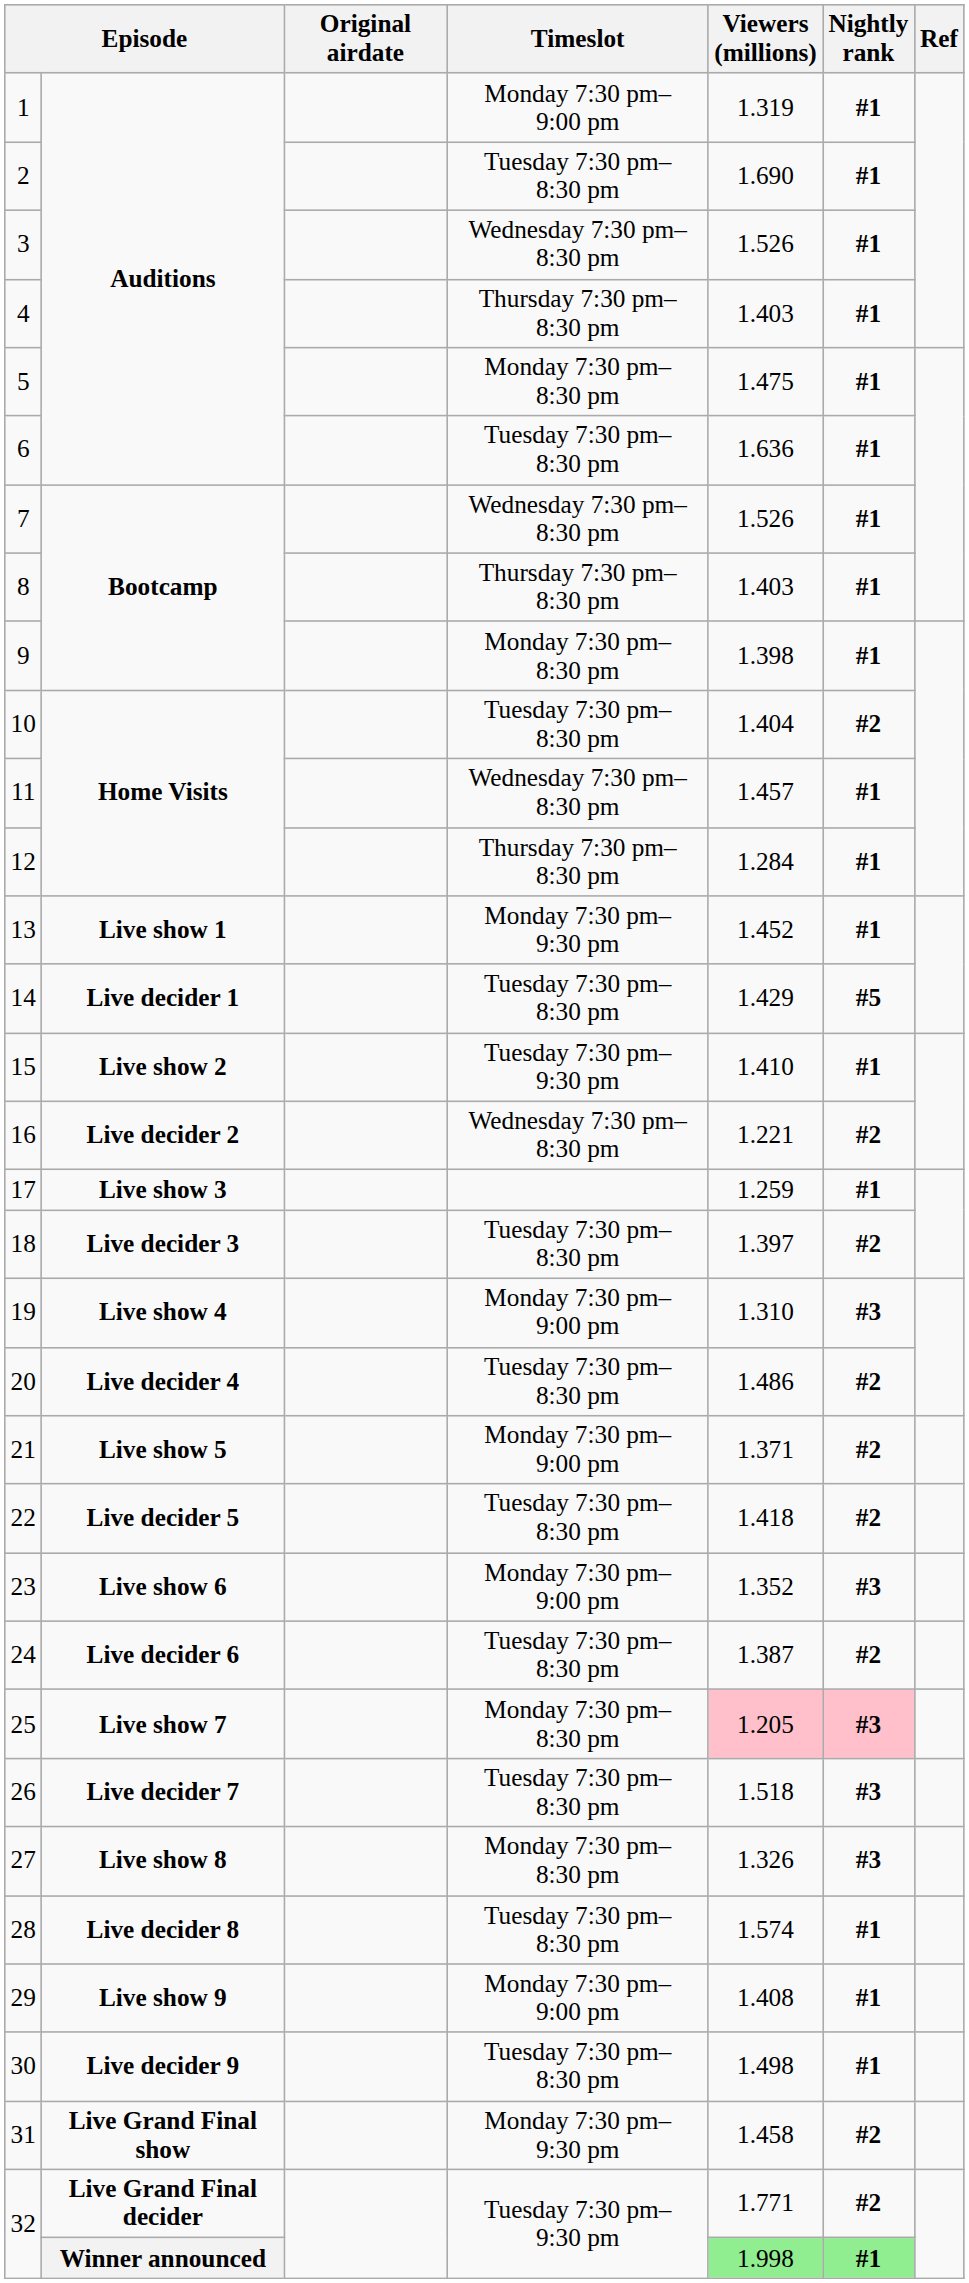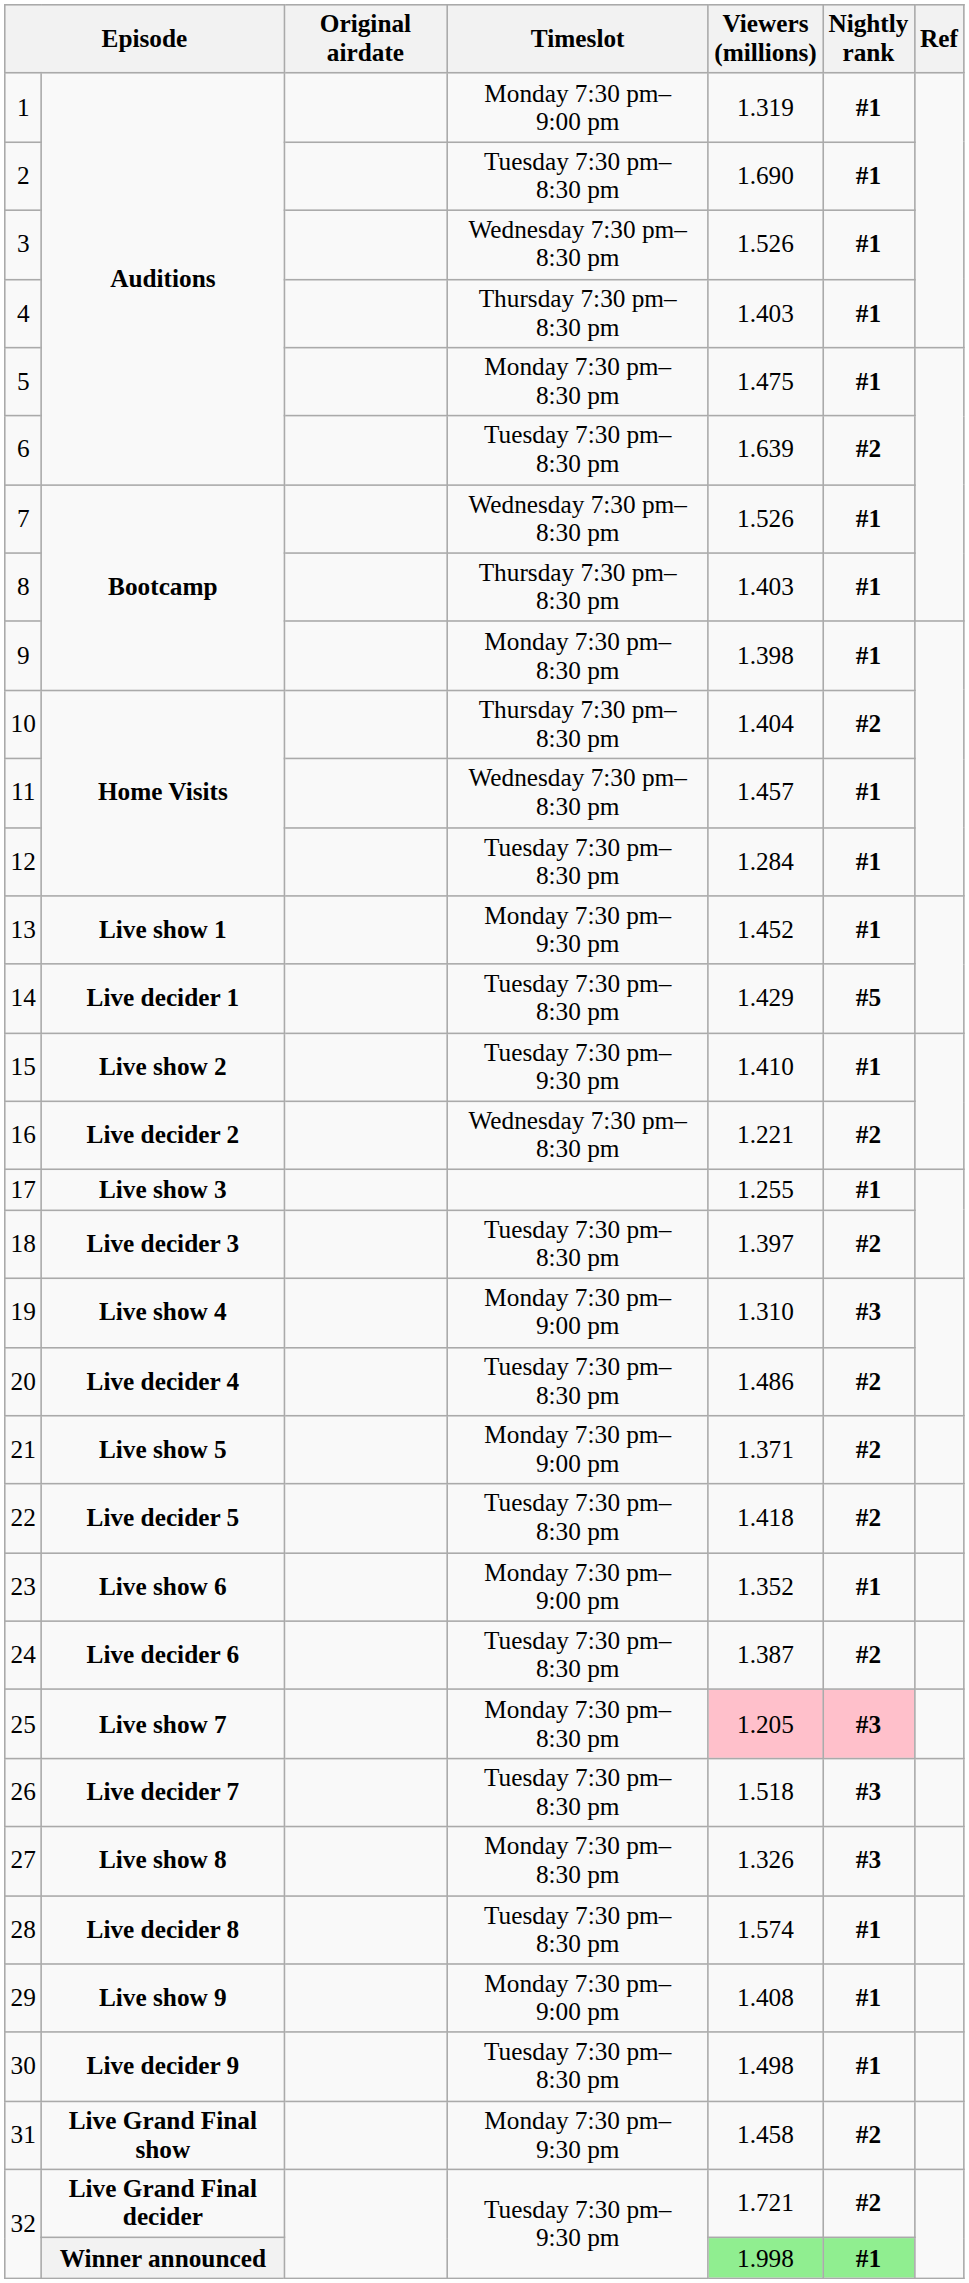 <table class="wikitable sortable" style="text-align:center">
 <tr>
 <th scope="col" colspan="2" bgcolor="D19FE8">Episode</th>
 <th scope="col" bgcolor="D19FE8">Original airdate</th>
 <th scope="col" bgcolor="D19FE8">Timeslot</th>
 <th scope="col" bgcolor="D19FE8">Viewers<br>(millions)</th>
 <th scope="col" bgcolor="D19FE8">Nightly<br>rank</th>
 <th scope="col" bgcolor="D19FE8">Ref</th>
 </tr>
 <tr>
 <td>1</td>
 <td rowspan="6"><strong>Auditions</strong></td>
 <td></td>
 <td>Monday 7:30 pm–9:00 pm</td>
 <td>1.319</td>
 <td><strong>#1</strong></td>
 <td rowspan="4"></td>
 </tr>
 <tr>
 <td>2</td>
 <td></td>
 <td>Tuesday 7:30 pm–8:30 pm</td>
 <td>1.690</td>
 <td><strong>#1</strong></td>
 </tr>
 <tr>
 <td>3</td>
 <td></td>
 <td>Wednesday 7:30 pm–8:30 pm</td>
 <td>1.526</td>
 <td><strong>#1</strong></td>
 </tr>
 <tr>
 <td>4</td>
 <td></td>
 <td>Thursday 7:30 pm–8:30 pm</td>
 <td>1.403</td>
 <td><strong>#1</strong></td>
 </tr>
 <tr>
 <td>5</td>
 <td></td>
 <td>Monday 7:30 pm–8:30 pm</td>
 <td>1.475</td>
 <td><strong>#1</strong></td>
 <td rowspan="4"></td>
 </tr>
 <tr>
 <td>6</td>
 <td></td>
 <td>Tuesday 7:30 pm–8:30 pm</td>
-<td>1.636</td>
-<td><strong>#1</strong></td>
+<td>1.639</td>
+<td><strong>#2</strong></td>
 </tr>
 <tr>
 <td>7</td>
 <td rowspan="3"><strong>Bootcamp</strong></td>
 <td></td>
 <td>Wednesday 7:30 pm–8:30 pm</td>
 <td>1.526</td>
 <td><strong>#1</strong></td>
 </tr>
 <tr>
 <td>8</td>
 <td></td>
 <td>Thursday 7:30 pm–8:30 pm</td>
 <td>1.403</td>
 <td><strong>#1</strong></td>
 </tr>
 <tr>
 <td>9</td>
 <td></td>
 <td>Monday 7:30 pm–8:30 pm</td>
 <td>1.398</td>
 <td><strong>#1</strong></td>
 <td rowspan="4"></td>
 </tr>
 <tr>
 <td>10</td>
 <td rowspan="3"><strong>Home Visits</strong></td>
 <td></td>
-<td>Tuesday 7:30 pm–8:30 pm</td>
+<td>Thursday 7:30 pm–8:30 pm</td>
 <td>1.404</td>
 <td><strong>#2</strong></td>
 </tr>
 <tr>
 <td>11</td>
 <td></td>
 <td>Wednesday 7:30 pm–8:30 pm</td>
 <td>1.457</td>
 <td><strong>#1</strong></td>
 </tr>
 <tr>
 <td>12</td>
 <td></td>
-<td>Thursday 7:30 pm–8:30 pm</td>
+<td>Tuesday 7:30 pm–8:30 pm</td>
 <td>1.284</td>
 <td><strong>#1</strong></td>
 </tr>
 <tr>
 <td>13</td>
 <td><strong>Live show 1</strong></td>
 <td></td>
 <td>Monday 7:30 pm–9:30 pm</td>
 <td>1.452</td>
 <td><strong>#1</strong></td>
 <td rowspan="2"></td>
 </tr>
 <tr>
 <td>14</td>
 <td><strong>Live decider 1</strong></td>
 <td></td>
 <td>Tuesday 7:30 pm–8:30 pm</td>
 <td>1.429</td>
 <td><strong>#5</strong></td>
 </tr>
 <tr>
 <td>15</td>
 <td><strong>Live show 2</strong></td>
 <td></td>
 <td>Tuesday 7:30 pm–9:30 pm</td>
 <td>1.410</td>
 <td><strong>#1</strong></td>
 <td rowspan="2"></td>
 </tr>
 <tr>
 <td>16</td>
 <td><strong>Live decider 2</strong></td>
 <td></td>
 <td>Wednesday 7:30 pm–8:30 pm</td>
 <td>1.221</td>
 <td><strong>#2</strong></td>
 </tr>
 <tr>
 <td>17</td>
 <td><strong>Live show 3</strong></td>
 <td></td>
 <td Monday 7:30></td>
-<td>1.259</td>
+<td>1.255</td>
 <td><strong>#1</strong></td>
 <td rowspan="2"></td>
 </tr>
 <tr>
 <td>18</td>
 <td><strong>Live decider 3</strong></td>
 <td></td>
 <td>Tuesday 7:30 pm–8:30 pm</td>
 <td>1.397</td>
 <td><strong>#2</strong></td>
 </tr>
 <tr>
 <td>19</td>
 <td><strong>Live show 4</strong></td>
 <td></td>
 <td>Monday 7:30 pm–9:00 pm</td>
 <td>1.310</td>
 <td><strong>#3</strong></td>
 <td rowspan="2"></td>
 </tr>
 <tr>
 <td>20</td>
 <td><strong>Live decider 4</strong></td>
 <td></td>
 <td>Tuesday 7:30 pm–8:30 pm</td>
 <td>1.486</td>
 <td><strong>#2</strong></td>
 </tr>
 <tr>
 <td>21</td>
 <td><strong>Live show 5</strong></td>
 <td></td>
 <td>Monday 7:30 pm–9:00 pm</td>
 <td>1.371</td>
 <td><strong>#2</strong></td>
 <td></td>
 </tr>
 <tr>
 <td>22</td>
 <td><strong>Live decider 5</strong></td>
 <td></td>
 <td>Tuesday 7:30 pm–8:30 pm</td>
 <td>1.418</td>
 <td><strong>#2</strong></td>
 <td></td>
 </tr>
 <tr>
 <td>23</td>
 <td><strong>Live show 6</strong></td>
 <td></td>
 <td>Monday 7:30 pm–9:00 pm</td>
 <td>1.352</td>
-<td><strong>#3</strong></td>
+<td><strong>#1</strong></td>
 <td></td>
 </tr>
 <tr>
 <td>24</td>
 <td><strong>Live decider 6</strong></td>
 <td></td>
 <td>Tuesday 7:30 pm–8:30 pm</td>
 <td>1.387</td>
 <td><strong>#2</strong></td>
 <td></td>
 </tr>
 <tr>
 <td>25</td>
 <td><strong>Live show 7</strong></td>
 <td></td>
 <td>Monday 7:30 pm–8:30 pm</td>
 <td style="background:#FFC0CB">1.205</td>
 <td style="background:#FFC0CB"><strong>#3</strong></td>
 <td></td>
 </tr>
 <tr>
 <td>26</td>
 <td><strong>Live decider 7</strong></td>
 <td></td>
 <td>Tuesday 7:30 pm–8:30 pm</td>
 <td>1.518</td>
 <td><strong>#3</strong></td>
 <td></td>
 </tr>
 <tr>
 <td>27</td>
 <td><strong>Live show 8</strong></td>
 <td></td>
 <td>Monday 7:30 pm–8:30 pm</td>
 <td>1.326</td>
 <td><strong>#3</strong></td>
 <td></td>
 </tr>
 <tr>
 <td>28</td>
 <td><strong>Live decider 8</strong></td>
 <td></td>
 <td>Tuesday 7:30 pm–8:30 pm</td>
 <td>1.574</td>
 <td><strong>#1</strong></td>
 <td></td>
 </tr>
 <tr>
 <td>29</td>
 <td><strong>Live show 9</strong></td>
 <td></td>
 <td>Monday 7:30 pm–9:00 pm</td>
 <td>1.408</td>
 <td><strong>#1</strong></td>
 <td></td>
 </tr>
 <tr>
 <td>30</td>
 <td><strong>Live decider 9</strong></td>
 <td></td>
 <td>Tuesday 7:30 pm–8:30 pm</td>
 <td>1.498</td>
 <td><strong>#1</strong></td>
 <td></td>
 </tr>
 <tr>
 <td>31</td>
 <td><strong>Live Grand Final show</strong></td>
 <td></td>
 <td>Monday 7:30 pm–9:30 pm</td>
 <td>1.458</td>
 <td><strong>#2</strong></td>
 <td></td>
 </tr>
 <tr>
 <td rowspan="2">32</td>
 <td><strong>Live Grand Final decider</strong></td>
 <td rowspan="2"></td>
 <td rowspan="2">Tuesday 7:30 pm–9:30 pm</td>
-<td>1.771</td>
+<td>1.721</td>
 <td><strong>#2</strong></td>
 <td rowspan="2"></td>
 </tr>
 <tr>
 <th>Winner announced</th>
 <td style="background:#90EE90">1.998</td>
 <td style="background:#90EE90"><strong>#1</strong></td>
 </tr>
 </table>
